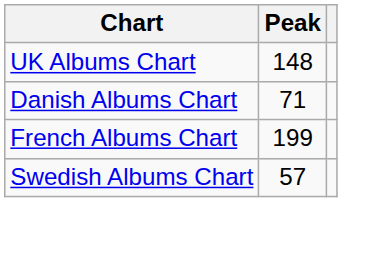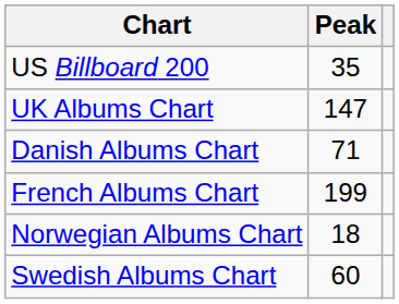 <table class="wikitable sortable" style="margin:0em 1em 1em 0pt">
 <tr>
 <th>Chart</th>
 <th>Peak</th>
 <th class=unsortable></th>
 </tr>
 <tr>
+<td>US <a href='#'><em>Billboard</em> 200</a></td>
+<td align=center>35</td>
+<td></td>
+</tr>
+<tr>
 <td><a href='#'>UK Albums Chart</a></td>
-<td align=center>148</td>
+<td align=center>147</td>
 <td></td>
 </tr>
 <tr>
 <td><a href='#'>Danish Albums Chart</a></td>
 <td align=center>71</td>
 <td></td>
 </tr>
 <tr>
 <td><a href='#'>French Albums Chart</a></td>
 <td align=center>199</td>
 <td></td>
 </tr>
 <tr>
+<td><a href='#'>Norwegian Albums Chart</a></td>
+<td align=center>18</td>
+<td></td>
+</tr>
+<tr>
 <td><a href='#'>Swedish Albums Chart</a></td>
-<td align=center>57</td>
+<td align=center>60</td>
 <td></td>
 </tr>
 </table>
